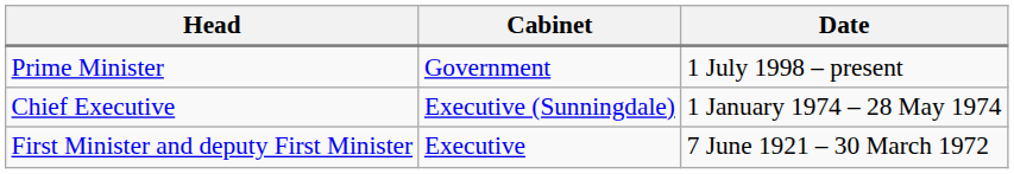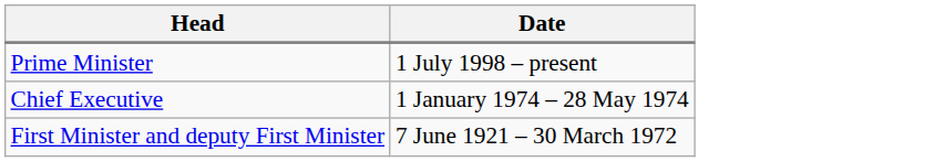 <table class="wikitable">
 <tr style="text-align: center; background: #efefef; border-bottom: 2px solid gray;">
 <th>Head</th>
-<th>Cabinet</th>
 <th>Date</th>
 </tr>
 <tr>
 <td><a href='#'>Prime Minister</a></td>
-<td><a href='#'>Government</a></td>
 <td>1 July 1998 – present</td>
 </tr>
 <tr>
 <td><a href='#'>Chief Executive</a></td>
-<td><a href='#'>Executive (Sunningdale)</a></td>
 <td>1 January 1974 – 28 May 1974</td>
 </tr>
 <tr>
 <td><a href='#'>First Minister and deputy First Minister</a></td>
-<td><a href='#'>Executive</a></td>
 <td>7 June 1921 – 30 March 1972</td>
 </tr>
 </table>
